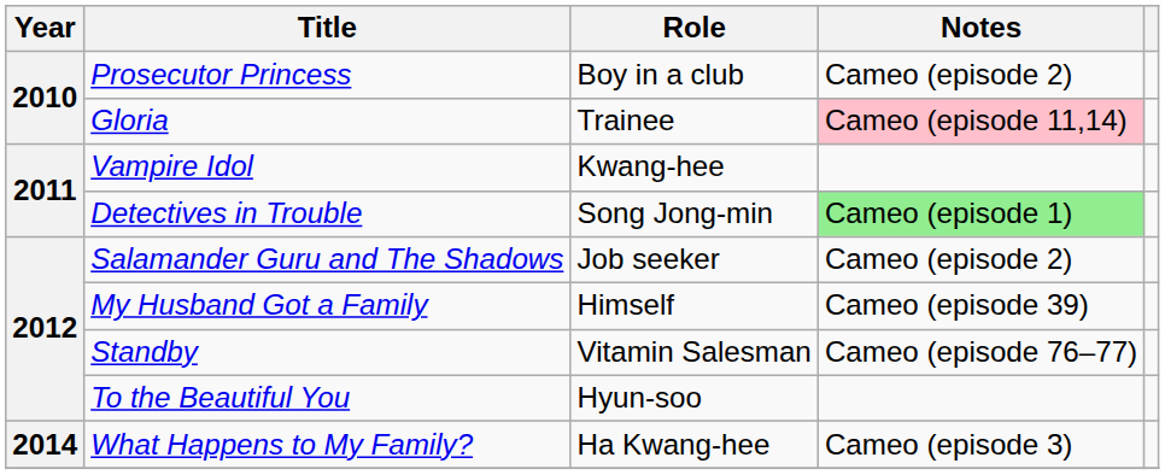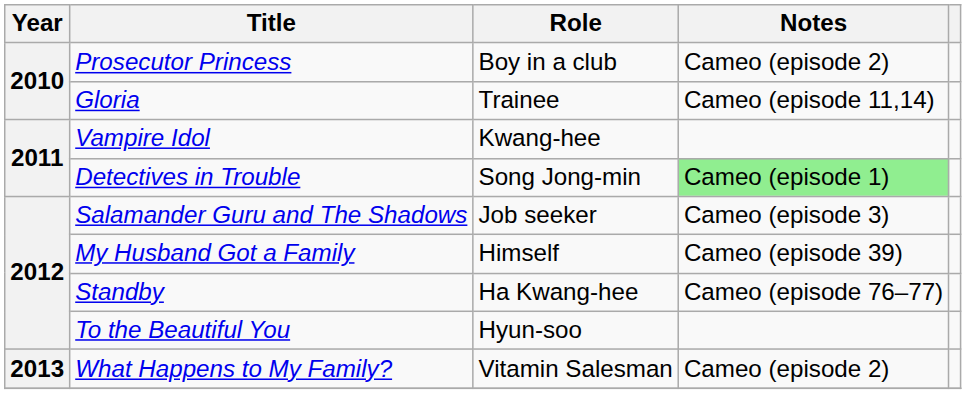 <table class="wikitable sortable plainrowheaders">
 <tr>
 <th scope="col">Year</th>
 <th scope="col">Title</th>
 <th scope="col">Role</th>
 <th scope="col">Notes</th>
 <th scope="col" class="unsortable"></th>
 </tr>
 <tr>
 <th scope="row"  rowspan="2">2010</th>
 <td><em><a href='#'>Prosecutor Princess</a></em></td>
 <td>Boy in a club</td>
 <td>Cameo (episode 2)</td>
 <td></td>
 </tr>
 <tr>
 <td><em><a href='#'>Gloria</a></em></td>
 <td>Trainee</td>
-<td style="background: pink;">Cameo  (episode 11,14)</td>
+<td>Cameo  (episode 11,14)</td>
 <td></td>
 </tr>
 <tr>
 <th scope="row" rowspan="2">2011</th>
 <td><em><a href='#'>Vampire Idol</a></em></td>
 <td>Kwang-hee</td>
 <td></td>
 <td></td>
 </tr>
 <tr>
 <td><em><a href='#'>Detectives in Trouble</a></em></td>
 <td>Song Jong-min</td>
 <td style="background: lightgreen;">Cameo (episode 1)</td>
 <td></td>
 </tr>
 <tr>
 <th scope="row" rowspan="4">2012</th>
 <td><em><a href='#'>Salamander Guru and The Shadows</a></em></td>
 <td>Job seeker</td>
-<td>Cameo (episode 2)</td>
+<td>Cameo (episode 3)</td>
 <td></td>
 </tr>
 <tr>
 <td><em><a href='#'>My Husband Got a Family</a></em></td>
 <td>Himself</td>
 <td>Cameo  (episode 39)</td>
 <td></td>
 </tr>
 <tr>
 <td><em><a href='#'>Standby</a></em></td>
-<td>Vitamin Salesman</td>
+<td>Ha Kwang-hee</td>
 <td>Cameo  (episode 76–77)</td>
 <td></td>
 </tr>
 <tr>
 <td><em><a href='#'>To the Beautiful You</a></em></td>
 <td>Hyun-soo</td>
 <td></td>
 <td></td>
 </tr>
 <tr>
-<th scope="row">2014</th>
+<th scope="row">2013</th>
 <td><em><a href='#'>What Happens to My Family?</a></em></td>
-<td>Ha Kwang-hee</td>
-<td>Cameo (episode 3)</td>
+<td>Vitamin Salesman</td>
+<td>Cameo (episode 2)</td>
 <td></td>
 </tr>
 <tr>
 </tr>
 </table>
